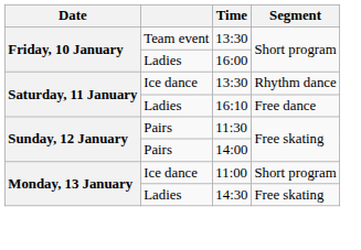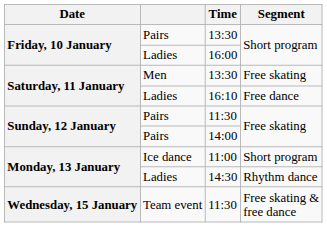 <table class="wikitable unsortable" style="text-align:left">
 <tr>
 <th scope="col">Date</th>
 <th scope="col"></th>
 <th scope="col">Time</th>
 <th scope="col">Segment</th>
 </tr>
 <tr>
 <th scope="row" style="text-align:left" rowspan="2">Friday, 10 January</th>
-<td>Team event</td>
+<td>Pairs</td>
 <td>13:30</td>
 <td rowspan="2">Short program</td>
 </tr>
 <tr>
 <td>Ladies</td>
 <td>16:00</td>
 </tr>
 <tr>
 <th scope="row" style="text-align:left" rowspan="2">Saturday, 11 January</th>
-<td>Ice dance</td>
+<td>Men</td>
 <td>13:30</td>
-<td>Rhythm dance</td>
+<td>Free skating</td>
 </tr>
 <tr>
 <td>Ladies</td>
 <td>16:10</td>
 <td>Free dance</td>
 </tr>
 <tr>
 <th scope="row" style="text-align:left" rowspan="2">Sunday, 12 January</th>
 <td>Pairs</td>
 <td>11:30</td>
 <td rowspan="2">Free skating</td>
 </tr>
 <tr>
 <td>Pairs</td>
 <td>14:00</td>
 </tr>
 <tr>
 <th scope="row" style="text-align:left" rowspan="2">Monday, 13 January</th>
 <td>Ice dance</td>
 <td>11:00</td>
 <td>Short program</td>
 </tr>
 <tr>
 <td>Ladies</td>
 <td>14:30</td>
-<td>Free skating</td>
+<td>Rhythm dance</td>
+</tr>
+<tr>
+<th scope="row" style="text-align:left">Wednesday, 15 January</th>
+<td>Team event</td>
+<td>11:30</td>
+<td>Free skating &<br>free dance</td>
 </tr>
 </table>
